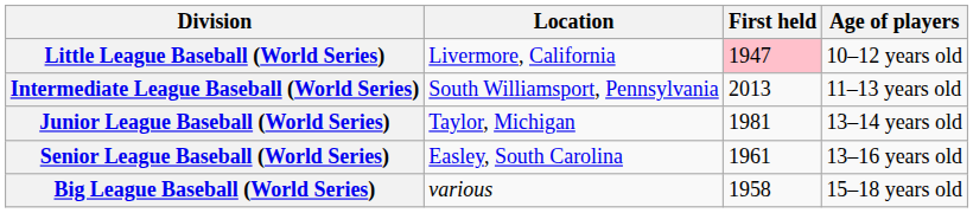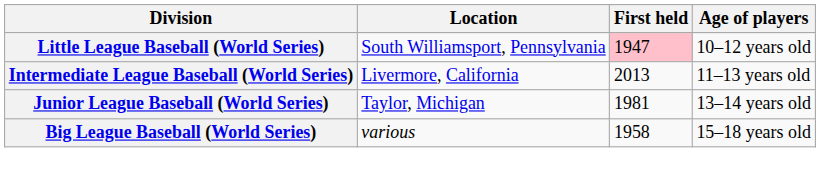 <table class="wikitable">
 <tr>
 <th scope="col">Division</th>
 <th scope="col">Location</th>
 <th scope="col">First held</th>
 <th scope="col">Age of players</th>
 </tr>
 <tr>
 <th scope="row"><a href='#'>Little League Baseball</a> (<a href='#'>World Series</a>)</th>
-<td><a href='#'>Livermore</a>, <a href='#'>California</a></td>
+<td><a href='#'>South Williamsport</a>, <a href='#'>Pennsylvania</a></td>
 <td style="background: pink;">1947</td>
 <td>10–12 years old</td>
 </tr>
 <tr>
 <th scope="row"><a href='#'>Intermediate League Baseball</a> (<a href='#'>World Series</a>)</th>
-<td><a href='#'>South Williamsport</a>, <a href='#'>Pennsylvania</a></td>
+<td><a href='#'>Livermore</a>, <a href='#'>California</a></td>
 <td>2013</td>
 <td>11–13 years old</td>
 </tr>
 <tr>
 <th scope="row"><a href='#'>Junior League Baseball</a> (<a href='#'>World Series</a>)</th>
 <td><a href='#'>Taylor</a>, <a href='#'>Michigan</a></td>
 <td>1981</td>
 <td>13–14 years old</td>
 </tr>
 <tr>
-<th scope="row"><a href='#'>Senior League Baseball</a> (<a href='#'>World Series</a>)</th>
-<td><a href='#'>Easley</a>, <a href='#'>South Carolina</a></td>
-<td>1961</td>
-<td>13–16 years old</td>
-</tr>
-<tr>
 <th scope="row"><a href='#'>Big League Baseball</a> (<a href='#'>World Series</a>)</th>
 <td><em>various</em></td>
 <td>1958</td>
 <td>15–18 years old</td>
 </tr>
 </table>
